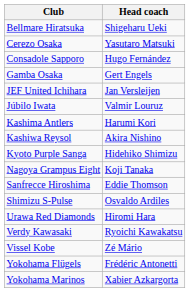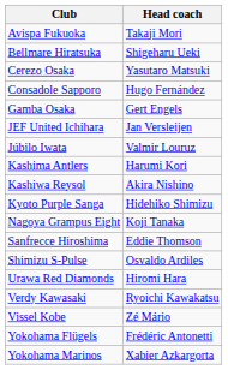 <table class="wikitable sortable" style="text-align: left;">
 <tr>
 <th>Club</th>
 <th>Head coach</th>
+</tr>
+<tr>
+<td><a href='#'>Avispa Fukuoka</a></td>
+<td> <a href='#'>Takaji Mori</a></td>
 </tr>
 <tr>
 <td><a href='#'>Bellmare Hiratsuka</a></td>
 <td> <a href='#'>Shigeharu Ueki</a></td>
 </tr>
 <tr>
 <td><a href='#'>Cerezo Osaka</a></td>
 <td> <a href='#'>Yasutaro Matsuki</a></td>
 </tr>
 <tr>
 <td><a href='#'>Consadole Sapporo</a></td>
 <td> <a href='#'>Hugo Fernández</a></td>
 </tr>
 <tr>
 <td><a href='#'>Gamba Osaka</a></td>
 <td> <a href='#'>Gert Engels</a></td>
 </tr>
 <tr>
 <td><a href='#'>JEF United Ichihara</a></td>
 <td> <a href='#'>Jan Versleijen</a></td>
 </tr>
 <tr>
 <td><a href='#'>Júbilo Iwata</a></td>
 <td> <a href='#'>Valmir Louruz</a></td>
 </tr>
 <tr>
 <td><a href='#'>Kashima Antlers</a></td>
 <td> <a href='#'>Harumi Kori</a></td>
 </tr>
 <tr>
 <td><a href='#'>Kashiwa Reysol</a></td>
 <td> <a href='#'>Akira Nishino</a></td>
 </tr>
 <tr>
 <td><a href='#'>Kyoto Purple Sanga</a></td>
 <td> <a href='#'>Hidehiko Shimizu</a></td>
 </tr>
 <tr>
 <td><a href='#'>Nagoya Grampus Eight</a></td>
 <td> <a href='#'>Koji Tanaka</a></td>
 </tr>
 <tr>
 <td><a href='#'>Sanfrecce Hiroshima</a></td>
 <td> <a href='#'>Eddie Thomson</a></td>
 </tr>
 <tr>
 <td><a href='#'>Shimizu S-Pulse</a></td>
 <td> <a href='#'>Osvaldo Ardiles</a></td>
 </tr>
 <tr>
 <td><a href='#'>Urawa Red Diamonds</a></td>
 <td> <a href='#'>Hiromi Hara</a></td>
 </tr>
 <tr>
 <td><a href='#'>Verdy Kawasaki</a></td>
 <td> <a href='#'>Ryoichi Kawakatsu</a></td>
 </tr>
 <tr>
 <td><a href='#'>Vissel Kobe</a></td>
 <td> <a href='#'>Zé Mário</a></td>
 </tr>
 <tr>
 <td><a href='#'>Yokohama Flügels</a></td>
 <td> <a href='#'>Frédéric Antonetti</a></td>
 </tr>
 <tr>
 <td><a href='#'>Yokohama Marinos</a></td>
 <td> <a href='#'>Xabier Azkargorta</a></td>
 </tr>
 </table>
